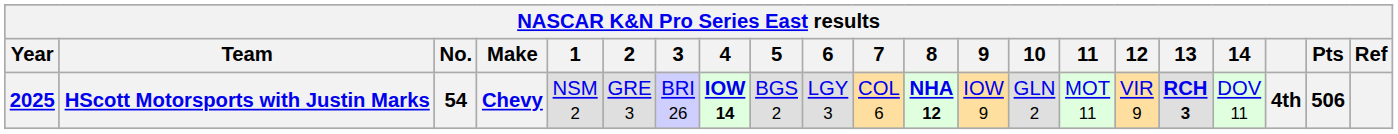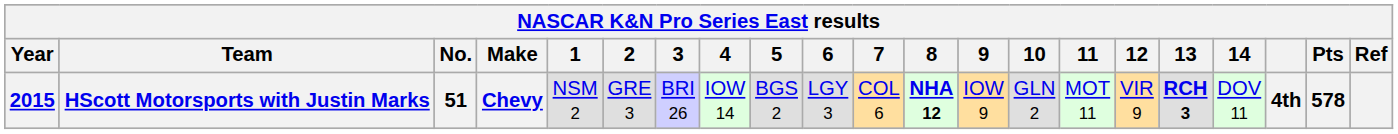 <table class="wikitable" style="text-align:center; font-size:75%">
 <tr>
 <th colspan=45><a href='#'>NASCAR K&N Pro Series East</a> results</th>
 </tr>
 <tr>
 <th>Year</th>
 <th>Team</th>
 <th>No.</th>
 <th>Make</th>
 <th>1</th>
 <th>2</th>
 <th>3</th>
 <th>4</th>
 <th>5</th>
 <th>6</th>
 <th>7</th>
 <th>8</th>
 <th>9</th>
 <th>10</th>
 <th>11</th>
 <th>12</th>
 <th>13</th>
 <th>14</th>
 <th></th>
 <th>Pts</th>
 <th>Ref</th>
 </tr>
 <tr>
-<th><a href='#'>2025</a></th>
+<th><a href='#'>2015</a></th>
 <th><a href='#'>HScott Motorsports with Justin Marks</a></th>
-<th>54</th>
+<th>51</th>
 <th><a href='#'>Chevy</a></th>
 <td style="background:#DFDFDF;"><a href='#'>NSM</a><br><small>2</small></td>
 <td style="background:#DFDFDF;"><a href='#'>GRE</a><br><small>3</small></td>
 <td style="background:#CFCFFF;"><a href='#'>BRI</a><br><small>26</small></td>
-<td style="background:#DFFFDF;"><strong><a href='#'>IOW</a><br><small>14</small></strong></td>
+<td style="background:#DFFFDF;"><a href='#'>IOW</a><br><small>14</small></td>
 <td style="background:#DFDFDF;"><a href='#'>BGS</a><br><small>2</small></td>
 <td style="background:#DFDFDF;"><a href='#'>LGY</a><br><small>3</small></td>
 <td style="background:#FFDF9F;"><a href='#'>COL</a><br><small>6</small></td>
 <td style="background:#DFFFDF;"><strong><a href='#'>NHA</a><br><small>12</small></strong></td>
 <td style="background:#FFDF9F;"><a href='#'>IOW</a><br><small>9</small></td>
 <td style="background:#DFDFDF;"><a href='#'>GLN</a><br><small>2</small></td>
 <td style="background:#DFFFDF;"><a href='#'>MOT</a><br><small>11</small></td>
 <td style="background:#FFDF9F;"><a href='#'>VIR</a><br><small>9</small></td>
 <td style="background:#DFDFDF;"><strong><a href='#'>RCH</a><br><small>3</small></strong></td>
 <td style="background:#DFFFDF;"><a href='#'>DOV</a><br><small>11</small></td>
 <th>4th</th>
-<th>506</th>
+<th>578</th>
 <th></th>
 </tr>
 </table>
